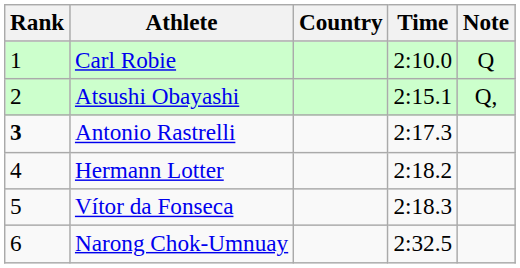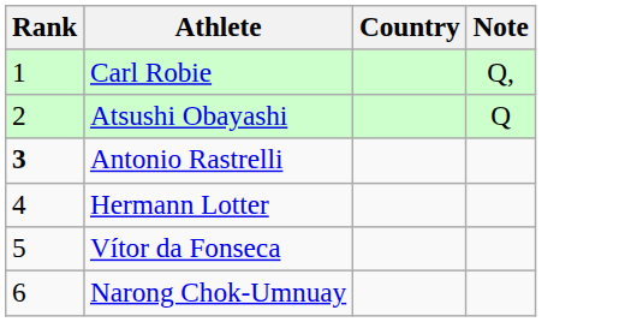 <table class="wikitable sortable">
 <tr>
 <th>Rank</th>
 <th>Athlete</th>
 <th>Country</th>
-<th>Time</th>
 <th>Note</th>
 </tr>
 <tr bgcolor=#CCFFCC>
 <td>1</td>
 <td><a href='#'>Carl Robie</a></td>
 <td></td>
-<td>2:10.0</td>
-<td align=center>Q</td>
+<td align=center>Q, </td>
 </tr>
 <tr bgcolor=#CCFFCC>
 <td>2</td>
 <td><a href='#'>Atsushi Obayashi</a></td>
 <td></td>
-<td>2:15.1</td>
-<td align=center>Q, </td>
+<td align=center>Q</td>
 </tr>
 <tr>
 <td><strong>3</strong></td>
 <td><a href='#'>Antonio Rastrelli</a></td>
 <td></td>
-<td>2:17.3</td>
 <td></td>
 </tr>
 <tr>
 <td>4</td>
 <td><a href='#'>Hermann Lotter</a></td>
 <td></td>
-<td>2:18.2</td>
 <td></td>
 </tr>
 <tr>
 <td>5</td>
 <td><a href='#'>Vítor da Fonseca</a></td>
 <td></td>
-<td>2:18.3</td>
 <td></td>
 </tr>
 <tr>
 <td>6</td>
 <td><a href='#'>Narong Chok-Umnuay</a></td>
 <td></td>
-<td>2:32.5</td>
 <td></td>
 </tr>
 </table>
